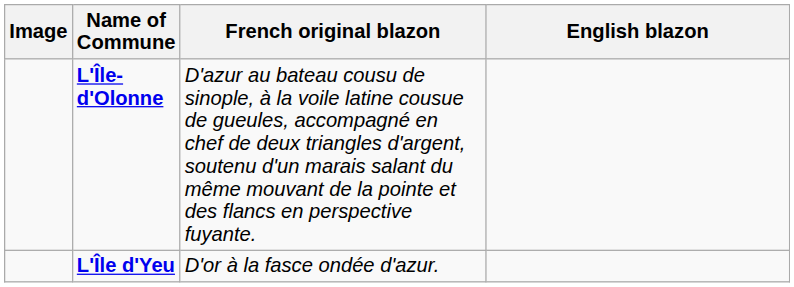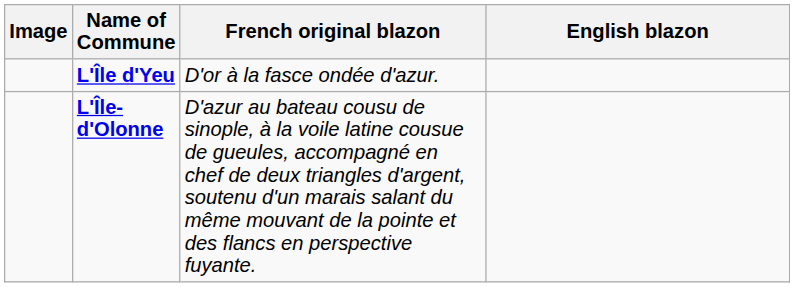 <table class="wikitable" style="width:100%;">
 <tr>
 <th style="width:110px;">Image</th>
 <th>Name of Commune</th>
 <th style="width:40%;">French original blazon</th>
 <th style="width:40%;">English blazon</th>
 </tr>
 <tr valign=top>
 <td align=center></td>
+<td><strong><a href='#'>L'Île d'Yeu</a></strong></td>
+<td><em>D'or à la fasce ondée d'azur.</em></td>
+<td></td>
+</tr>
+<tr valign=top>
+<td align=center></td>
 <td><strong><a href='#'>L'Île-d'Olonne</a></strong></td>
 <td><em>D'azur au bateau cousu de sinople, à la voile latine cousue de gueules, accompagné en chef de deux triangles d'argent, soutenu d'un marais salant du même mouvant de la pointe et des flancs en perspective fuyante.</em></td>
 <td></td>
 </tr>
-<tr valign=top>
-<td align=center></td>
-<td><strong><a href='#'>L'Île d'Yeu</a></strong></td>
-<td><em>D'or à la fasce ondée d'azur.</em></td>
-<td></td>
-</tr>
 </table>
